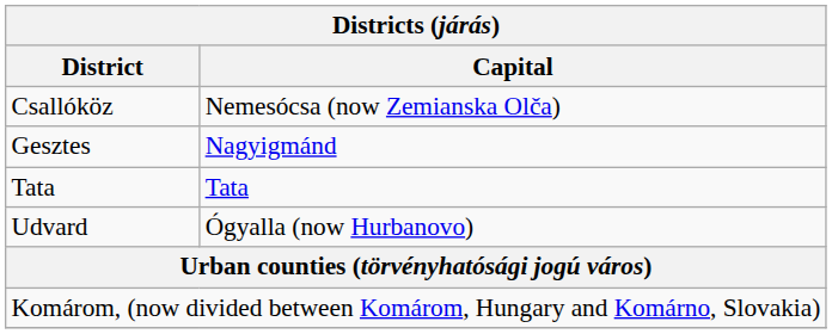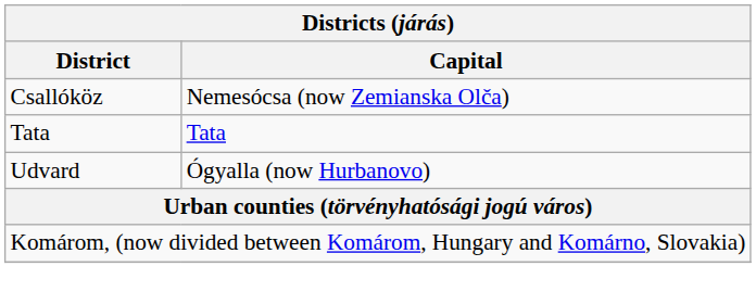 <table class="wikitable">
 <tr>
 <th colspan=2>Districts (<em>járás</em>)</th>
 </tr>
 <tr>
 <th>District</th>
 <th>Capital</th>
 </tr>
 <tr>
 <td> Csallóköz</td>
 <td>Nemesócsa (now <a href='#'>Zemianska Olča</a>)</td>
-</tr>
-<tr>
-<td> Gesztes</td>
-<td><a href='#'>Nagyigmánd</a></td>
 </tr>
 <tr>
 <td> Tata</td>
 <td><a href='#'>Tata</a></td>
 </tr>
 <tr>
 <td> Udvard</td>
 <td>Ógyalla (now <a href='#'>Hurbanovo</a>)</td>
 </tr>
 <tr>
 <th colspan=2> Urban counties (<em>törvényhatósági jogú város</em>)</th>
 </tr>
 <tr>
 <td colspan=2>Komárom, (now divided between <a href='#'>Komárom</a>, Hungary and <a href='#'>Komárno</a>, Slovakia)</td>
 </tr>
 <tr>
 </tr>
 </table>
